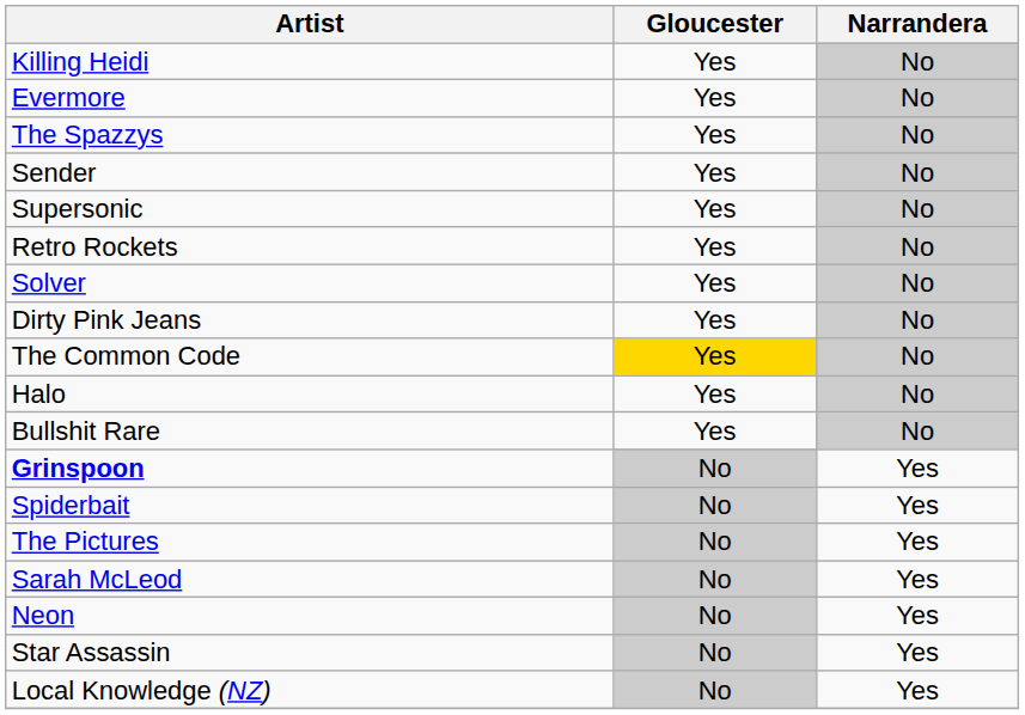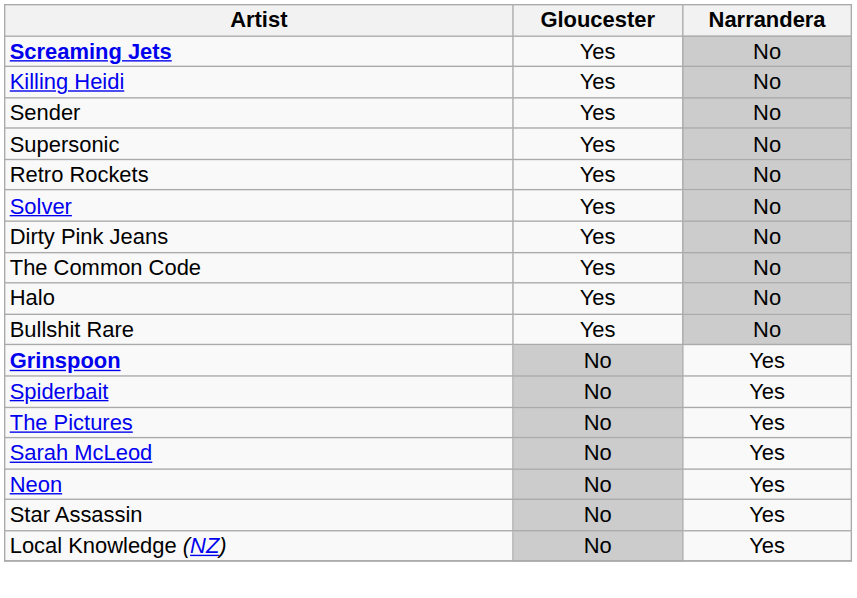 <table class="wikitable sortable" style="line-height:0.95em;">
 <tr>
 <th style="width:45%;">Artist</th>
 <th style="width:15%;">Gloucester<br><small></small></th>
 <th style="width:15%;">Narrandera<br><small></small></th>
 </tr>
 <tr align=center>
-<td align=left><a href='#'>Killing Heidi</a></td>
+<td align=left><strong><a href='#'>Screaming Jets</a></strong></td>
 <td>Yes</td>
 <td style="background:#ccc;">No</td>
 </tr>
 <tr align=center>
-<td align=left><a href='#'>Evermore</a></td>
-<td>Yes</td>
-<td style="background:#ccc;">No</td>
-</tr>
-<tr align=center>
-<td align=left><a href='#'>The Spazzys</a></td>
+<td align=left><a href='#'>Killing Heidi</a></td>
 <td>Yes</td>
 <td style="background:#ccc;">No</td>
 </tr>
 <tr align=center>
 <td align=left>Sender</td>
 <td>Yes</td>
 <td style="background:#ccc;">No</td>
 </tr>
 <tr align=center>
 <td align=left>Supersonic</td>
 <td>Yes</td>
 <td style="background:#ccc;">No</td>
 </tr>
 <tr align=center>
 <td align=left>Retro Rockets</td>
 <td>Yes</td>
 <td style="background:#ccc;">No</td>
 </tr>
 <tr align=center>
 <td align=left><a href='#'>Solver</a></td>
 <td>Yes</td>
 <td style="background:#ccc;">No</td>
 </tr>
 <tr align=center>
 <td align=left>Dirty Pink Jeans</td>
 <td>Yes</td>
 <td style="background:#ccc;">No</td>
 </tr>
 <tr align=center>
 <td align=left>The Common Code</td>
-<td style="background: gold;">Yes</td>
+<td>Yes</td>
 <td style="background:#ccc;">No</td>
 </tr>
 <tr align=center>
 <td align=left>Halo</td>
 <td>Yes</td>
 <td style="background:#ccc;">No</td>
 </tr>
 <tr align=center>
 <td align=left>Bullshit Rare</td>
 <td>Yes</td>
 <td style="background:#ccc;">No</td>
 </tr>
 <tr align=center>
 <td align=left><strong><a href='#'>Grinspoon</a></strong></td>
 <td style="background:#ccc;">No</td>
 <td>Yes</td>
 </tr>
 <tr align=center>
 <td align=left><a href='#'>Spiderbait</a></td>
 <td style="background:#ccc;">No</td>
 <td>Yes</td>
 </tr>
 <tr align=center>
 <td align=left><a href='#'>The Pictures</a></td>
 <td style="background:#ccc;">No</td>
 <td>Yes</td>
 </tr>
 <tr align=center>
 <td align=left><a href='#'>Sarah McLeod</a></td>
 <td style="background:#ccc;">No</td>
 <td>Yes</td>
 </tr>
 <tr align=center>
 <td align=left><a href='#'>Neon</a></td>
 <td style="background:#ccc;">No</td>
 <td>Yes</td>
 </tr>
 <tr align=center>
 <td align=left>Star Assassin</td>
 <td style="background:#ccc;">No</td>
 <td>Yes</td>
 </tr>
 <tr align=center>
 <td align=left>Local Knowledge <em>(<a href='#'>NZ</a>)</em></td>
 <td style="background:#ccc;">No</td>
 <td>Yes</td>
 </tr>
 <tr align=center>
 </tr>
 </table>
